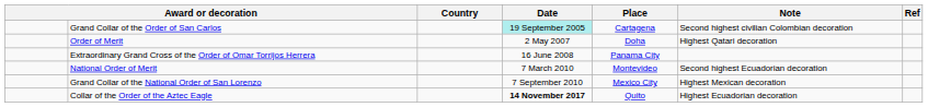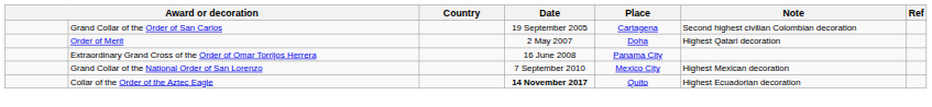 <table class="wikitable" style="text-align:left; font-size:small;">
 <tr ->
 <th colspan=2 width="690px">Award or decoration</th>
 <th width="110px">Country</th>
 <th width="110px">Date</th>
 <th width="110px">Place</th>
 <th width="300px">Note</th>
 <th>Ref</th>
 </tr>
 <tr>
 <td width="80px"></td>
 <td style="font-size:90%;">Grand Collar of the <a href='#'>Order of San Carlos</a></td>
 <td style="width:8em; font-size:90%;"></td>
-<td align="center" style="background: paleturquoise; width:10em; font-size:90%;">19 September 2005</td>
+<td align="center" style="width:10em; font-size:90%;">19 September 2005</td>
 <td align="center" style="font-size:90%;"><a href='#'>Cartagena</a></td>
 <td style="font-size:90%;">Second highest civilian Colombian decoration</td>
 <td style="font-size:90%;"></td>
 </tr>
 <tr>
 <td width="80px"></td>
 <td style="font-size:90%;"><a href='#'>Order of Merit</a></td>
 <td style="width:8em; font-size:90%;"></td>
 <td align="center" style="width:10em; font-size:90%;">2 May 2007</td>
 <td align="center" style="font-size:90%;"><a href='#'>Doha</a></td>
 <td style="font-size:90%;">Highest Qatari decoration</td>
 <td style="font-size:90%;"></td>
 </tr>
 <tr>
 <td width="80px"></td>
 <td style="font-size:90%;">Extraordinary Grand Cross of the <a href='#'>Order of Omar Torrijos Herrera</a></td>
 <td style="width:8em; font-size:90%;"></td>
 <td align="center" style="width:10em; font-size:90%;">16 June 2008</td>
 <td align="center" style="font-size:90%;"><a href='#'>Panama City</a></td>
 <td style="font-size:90%;"></td>
 <td style="font-size:90%;"></td>
 </tr>
 <tr>
 <td width="80px"></td>
-<td style="font-size:90%;"><a href='#'>National Order of Merit</a></td>
-<td style="width:8em; font-size:90%;"></td>
-<td align="center" style="width:10em; font-size:90%;">7 March 2010</td>
-<td align="center" style="font-size:90%;"><a href='#'>Montevideo</a></td>
-<td style="font-size:90%;">Second highest Ecuadorian decoration</td>
-<td style="font-size:90%;"></td>
-</tr>
-<tr>
-<td width="80px"></td>
 <td style="font-size:90%;">Grand Collar of the <a href='#'>National Order of San Lorenzo</a></td>
 <td style="width:8em; font-size:90%;"></td>
 <td align="center" style="width:10em; font-size:90%;">7 September 2010</td>
 <td align="center" style="font-size:90%;"><a href='#'>Mexico City</a></td>
 <td style="font-size:90%;">Highest Mexican decoration</td>
 <td style="font-size:90%;"></td>
 </tr>
 <tr>
 <td width="80px"></td>
 <td style="font-size:90%;">Collar of the <a href='#'>Order of the Aztec Eagle</a></td>
 <td style="width:8em; font-size:90%;"></td>
 <td align="center" style="width:10em; font-size:90%;"><strong>14 November 2017</strong></td>
 <td align="center" style="font-size:90%;"><a href='#'>Quito</a></td>
 <td style="font-size:90%;">Highest Ecuadorian decoration</td>
 <td style="font-size:90%;"></td>
 </tr>
 </table>
